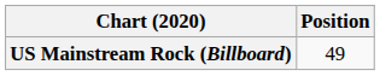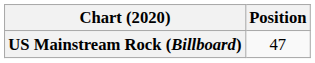 <table class="wikitable plainrowheaders" style="text-align:center">
 <tr>
 <th scope="col">Chart (2020)</th>
 <th scope="col">Position</th>
 </tr>
 <tr>
 <th scope="row">US Mainstream Rock (<em>Billboard</em>)</th>
-<td>49</td>
+<td>47</td>
 </tr>
 </table>
